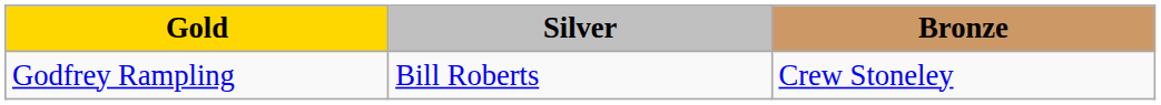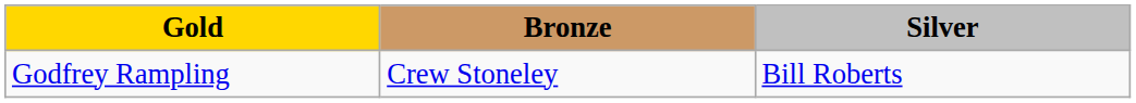 <table class="wikitable" style="text-align:left">
 <tr align="center">
 <td width=200 bgcolor=gold><strong>Gold</strong></td>
+<td width=200 bgcolor=CC9966><strong>Bronze</strong></td>
 <td width=200 bgcolor=silver><strong>Silver</strong></td>
-<td width=200 bgcolor=CC9966><strong>Bronze</strong></td>
 </tr>
 <tr>
 <td><a href='#'>Godfrey Rampling</a><br><em></em></td>
+<td><a href='#'>Crew Stoneley</a><br><em></em></td>
 <td><a href='#'>Bill Roberts</a><br><em></em></td>
-<td><a href='#'>Crew Stoneley</a><br><em></em></td>
 </tr>
 </table>
